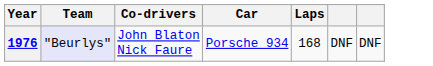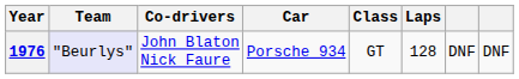 <table class="wikitable" style="text-align:center; font-size:90%">
 <tr>
 <th>Year</th>
 <th>Team</th>
 <th>Co-drivers</th>
 <th>Car</th>
+<th>Class</th>
 <th>Laps</th>
 <th></th>
 <th></th>
 </tr>
 <tr>
 <th><a href='#'>1976</a></th>
 <td align="left" style="background: lavender;"> "Beurlys"</td>
 <td align="left"> <a href='#'>John Blaton</a><br> <a href='#'>Nick Faure</a></td>
 <td align="left"><a href='#'>Porsche 934</a></td>
-<td>168</td>
+<td>GT</td>
+<td>128</td>
 <td>DNF</td>
 <td>DNF</td>
 </tr>
 </table>
